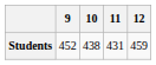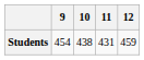 <table class="wikitable" style="text-align: center; width: 200px; height: 75px;">
 <tr>
 <th scope="col"></th>
 <th scope="col">9</th>
 <th scope="col">10</th>
 <th scope="col">11</th>
 <th scope="col">12</th>
 </tr>
 <tr>
 <th scope="row">Students</th>
-<td>452</td>
+<td>454</td>
 <td>438</td>
 <td>431</td>
 <td>459</td>
 </tr>
 </table>
